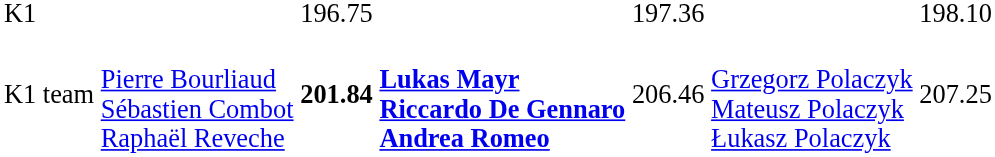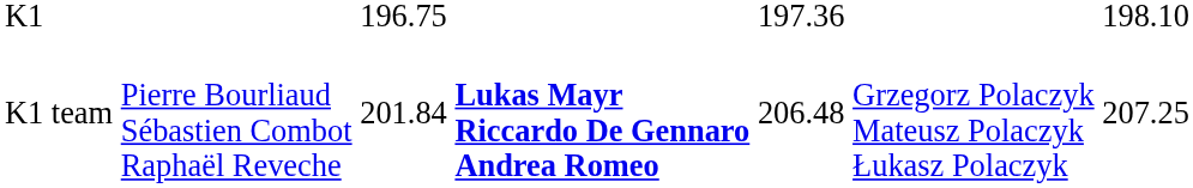 <table>
 <tr>
 <td>K1</td>
 <td></td>
 <td>196.75</td>
 <td></td>
 <td>197.36</td>
 <td></td>
 <td>198.10</td>
 </tr>
 <tr>
 <td>K1 team</td>
 <td><br><a href='#'>Pierre Bourliaud</a><br><a href='#'>Sébastien Combot</a><br><a href='#'>Raphaël Reveche</a></td>
-<td><strong>201.84</strong></td>
+<td>201.84</td>
 <td><strong><br><a href='#'>Lukas Mayr</a><br><a href='#'>Riccardo De Gennaro</a><br><a href='#'>Andrea Romeo</a></strong></td>
-<td>206.46</td>
+<td>206.48</td>
 <td><br><a href='#'>Grzegorz Polaczyk</a><br><a href='#'>Mateusz Polaczyk</a><br><a href='#'>Łukasz Polaczyk</a></td>
 <td>207.25</td>
 </tr>
 </table>
